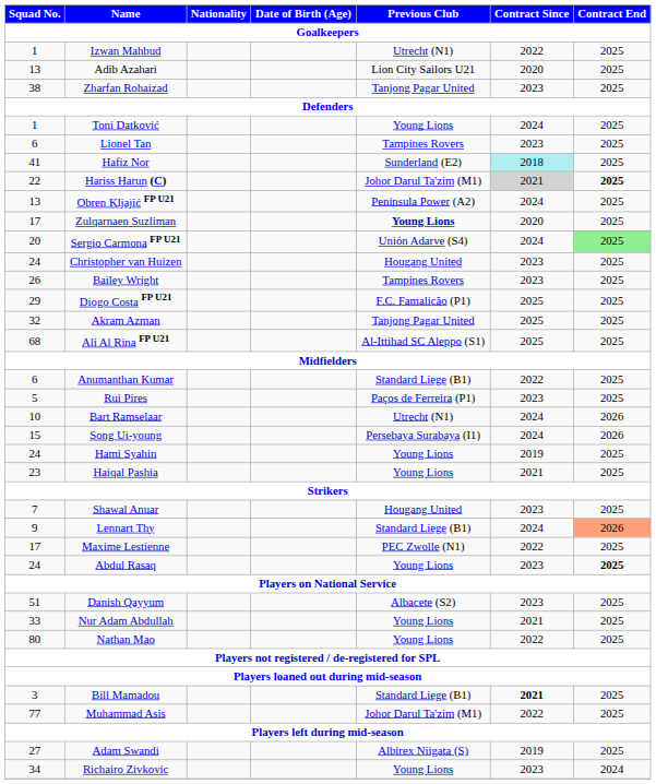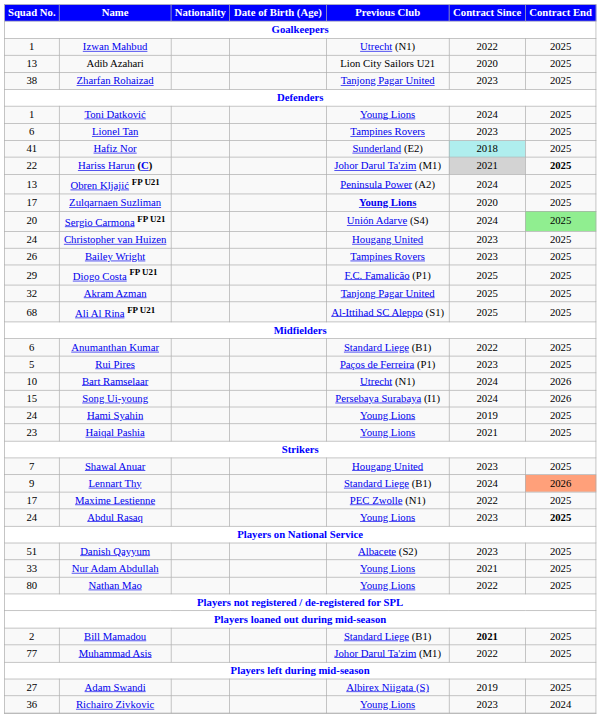 <table class="wikitable" style="text-align:center; font-size:100%; width:100%;">
 <tr>
 <th style="background:Blue; color:white; text-align:center;">Squad No.</th>
 <th style="background:Blue; color:white; text-align:center;">Name</th>
 <th style="background:Blue; color:white; text-align:center;">Nationality</th>
 <th style="background:Blue; color:white; text-align:center;">Date of Birth (Age)</th>
 <th style="background:Blue; color:white; text-align:center;">Previous Club</th>
 <th style="background:Blue; color:white; text-align:center;">Contract Since</th>
 <th style="background:Blue; color:white; text-align:center;">Contract End</th>
 </tr>
 <tr>
 <th colspan="8" style="background:white; color:blue; text-align:center">Goalkeepers</th>
 </tr>
 <tr>
 <td>1</td>
 <td><a href='#'>Izwan Mahbud</a></td>
 <td></td>
 <td></td>
 <td> <a href='#'>Utrecht</a> (N1)</td>
 <td>2022</td>
 <td>2025</td>
 </tr>
 <tr>
 <td>13</td>
 <td>Adib Azahari</td>
 <td></td>
 <td></td>
 <td> Lion City Sailors U21</td>
 <td>2020</td>
 <td>2025</td>
 </tr>
 <tr>
 <td>38</td>
 <td><a href='#'>Zharfan Rohaizad</a></td>
 <td></td>
 <td></td>
 <td> <a href='#'>Tanjong Pagar United</a></td>
 <td>2023</td>
 <td>2025</td>
 </tr>
 <tr>
 <th colspan="8" style="background:white; color:blue; text-align:center">Defenders</th>
 </tr>
 <tr>
 <td>1</td>
 <td><a href='#'>Toni Datković</a></td>
 <td></td>
 <td></td>
 <td> <a href='#'>Young Lions</a></td>
 <td>2024</td>
 <td>2025</td>
 </tr>
 <tr>
 <td>6</td>
 <td><a href='#'>Lionel Tan</a></td>
 <td></td>
 <td></td>
 <td> <a href='#'>Tampines Rovers</a></td>
 <td>2023</td>
 <td>2025</td>
 </tr>
 <tr>
 <td>41</td>
 <td><a href='#'>Hafiz Nor</a></td>
 <td></td>
 <td></td>
 <td> <a href='#'>Sunderland</a> (E2)</td>
 <td style="background: paleturquoise;">2018</td>
 <td>2025</td>
 </tr>
 <tr>
 <td>22</td>
 <td><a href='#'>Hariss Harun</a> <strong>(<a href='#'>C</a>)</strong></td>
 <td></td>
 <td></td>
 <td> <a href='#'>Johor Darul Ta'zim</a> (M1)</td>
 <td style="background: lightgrey;">2021</td>
 <td><strong>2025</strong></td>
 </tr>
 <tr>
 <td>13</td>
 <td><a href='#'>Obren Kljajić</a> <sup><strong>FP U21</strong></sup></td>
 <td></td>
 <td></td>
 <td> <a href='#'>Peninsula Power</a> (A2)</td>
 <td>2024</td>
 <td>2025</td>
 </tr>
 <tr>
 <td>17</td>
 <td><a href='#'>Zulqarnaen Suzliman</a></td>
 <td></td>
 <td></td>
 <td><strong> <a href='#'>Young Lions</a></strong></td>
 <td>2020</td>
 <td>2025</td>
 </tr>
 <tr>
 <td>20</td>
 <td><a href='#'>Sergio Carmona</a> <sup><strong>FP U21</strong></sup></td>
 <td></td>
 <td></td>
 <td> <a href='#'>Unión Adarve</a> (S4)</td>
 <td>2024</td>
 <td style="background: lightgreen;">2025</td>
 </tr>
 <tr>
 <td>24</td>
 <td><a href='#'>Christopher van Huizen</a></td>
 <td></td>
 <td></td>
 <td> <a href='#'>Hougang United</a></td>
 <td>2023</td>
 <td>2025</td>
 </tr>
 <tr>
 <td>26</td>
 <td><a href='#'>Bailey Wright</a></td>
 <td></td>
 <td></td>
 <td> <a href='#'>Tampines Rovers</a></td>
 <td>2023</td>
 <td>2025</td>
 </tr>
 <tr>
 <td>29</td>
 <td><a href='#'>Diogo Costa</a> <sup><strong>FP U21</strong></sup></td>
 <td></td>
 <td></td>
 <td> <a href='#'>F.C. Famalicão</a> (P1)</td>
 <td>2025</td>
 <td>2025</td>
 </tr>
 <tr>
 <td>32</td>
 <td><a href='#'>Akram Azman</a></td>
 <td></td>
 <td></td>
 <td> <a href='#'>Tanjong Pagar United</a></td>
 <td>2025</td>
 <td>2025</td>
 </tr>
 <tr>
 <td>68</td>
 <td><a href='#'>Ali Al Rina</a> <sup><strong>FP U21</strong></sup></td>
 <td></td>
 <td></td>
 <td> <a href='#'>Al-Ittihad SC Aleppo</a> (S1)</td>
 <td>2025</td>
 <td>2025</td>
 </tr>
 <tr>
 <th colspan="8" style="background:white; color:blue; text-align:center">Midfielders</th>
 </tr>
 <tr>
 <td>6</td>
 <td><a href='#'>Anumanthan Kumar</a></td>
 <td></td>
 <td></td>
 <td> <a href='#'>Standard Liege</a> (B1)</td>
 <td>2022</td>
 <td>2025</td>
 </tr>
 <tr>
 <td>5</td>
 <td><a href='#'>Rui Pires</a></td>
 <td></td>
 <td></td>
 <td> <a href='#'>Paços de Ferreira</a> (P1)</td>
 <td>2023</td>
 <td>2025</td>
 </tr>
 <tr>
 <td>10</td>
 <td><a href='#'>Bart Ramselaar</a></td>
 <td></td>
 <td></td>
 <td> <a href='#'>Utrecht</a> (N1)</td>
 <td>2024</td>
 <td>2026</td>
 </tr>
 <tr>
 <td>15</td>
 <td><a href='#'>Song Ui-young</a></td>
 <td></td>
 <td></td>
 <td> <a href='#'>Persebaya Surabaya</a> (I1)</td>
 <td>2024</td>
 <td>2026</td>
 </tr>
 <tr>
 <td>24</td>
 <td><a href='#'>Hami Syahin</a></td>
 <td></td>
 <td></td>
 <td> <a href='#'>Young Lions</a></td>
 <td>2019</td>
 <td>2025</td>
 </tr>
 <tr>
 <td>23</td>
 <td><a href='#'>Haiqal Pashia</a></td>
 <td></td>
 <td></td>
 <td> <a href='#'>Young Lions</a></td>
 <td>2021</td>
 <td>2025</td>
 </tr>
 <tr>
 <th colspan="8" style="background:white; color:blue; text-align:center">Strikers</th>
 </tr>
 <tr>
 <td>7</td>
 <td><a href='#'>Shawal Anuar</a></td>
 <td></td>
 <td></td>
 <td> <a href='#'>Hougang United</a></td>
 <td>2023</td>
 <td>2025</td>
 </tr>
 <tr>
 <td>9</td>
 <td><a href='#'>Lennart Thy</a></td>
 <td></td>
 <td></td>
 <td> <a href='#'>Standard Liege</a> (B1)</td>
 <td>2024</td>
 <td style="background: lightsalmon;">2026</td>
 </tr>
 <tr>
 <td>17</td>
 <td><a href='#'>Maxime Lestienne</a></td>
 <td></td>
 <td></td>
 <td> <a href='#'>PEC Zwolle</a> (N1)</td>
 <td>2022</td>
 <td>2025</td>
 </tr>
 <tr>
 <td>24</td>
 <td><a href='#'>Abdul Rasaq</a></td>
 <td></td>
 <td></td>
 <td> <a href='#'>Young Lions</a></td>
 <td>2023</td>
 <td><strong>2025</strong></td>
 </tr>
 <tr>
 <th colspan="8" style="background:white; color:blue; text-align:center">Players on National Service</th>
 </tr>
 <tr>
 <td>51</td>
 <td><a href='#'>Danish Qayyum</a></td>
 <td></td>
 <td></td>
 <td> <a href='#'>Albacete</a> (S2)</td>
 <td>2023</td>
 <td>2025</td>
 </tr>
 <tr>
 <td>33</td>
 <td><a href='#'>Nur Adam Abdullah</a></td>
 <td></td>
 <td></td>
 <td> <a href='#'>Young Lions</a></td>
 <td>2021</td>
 <td>2025</td>
 </tr>
 <tr>
 <td>80</td>
 <td><a href='#'>Nathan Mao</a></td>
 <td></td>
 <td></td>
 <td> <a href='#'>Young Lions</a></td>
 <td>2022</td>
 <td>2025</td>
 </tr>
 <tr>
 <th colspan="8" style="background:white; color:blue; text-align:center">Players not registered / de-registered for SPL</th>
 </tr>
 <tr>
 <th colspan="8" style="background:white; color:blue; text-align:center">Players loaned out during mid-season</th>
 </tr>
 <tr>
-<td>3</td>
+<td>2</td>
 <td><a href='#'>Bill Mamadou</a></td>
 <td></td>
 <td></td>
 <td> <a href='#'>Standard Liege</a> (B1)</td>
 <td><strong>2021</strong></td>
 <td>2025</td>
 </tr>
 <tr>
 <td>77</td>
 <td><a href='#'>Muhammad Asis</a></td>
 <td></td>
 <td></td>
 <td> <a href='#'>Johor Darul Ta'zim</a> (M1)</td>
 <td>2022</td>
 <td>2025</td>
 </tr>
 <tr>
 <th colspan="8" style="background:white; color:blue; text-align:center">Players left during mid-season</th>
 </tr>
 <tr>
 <td>27</td>
 <td><a href='#'>Adam Swandi</a></td>
 <td></td>
 <td></td>
 <td> <a href='#'>Albirex Niigata (S)</a></td>
 <td>2019</td>
 <td>2025</td>
 </tr>
 <tr>
-<td>34</td>
+<td>36</td>
 <td><a href='#'>Richairo Zivkovic</a></td>
 <td></td>
 <td></td>
 <td> <a href='#'>Young Lions</a></td>
 <td>2023</td>
 <td>2024</td>
 </tr>
 <tr>
 </tr>
 </table>
